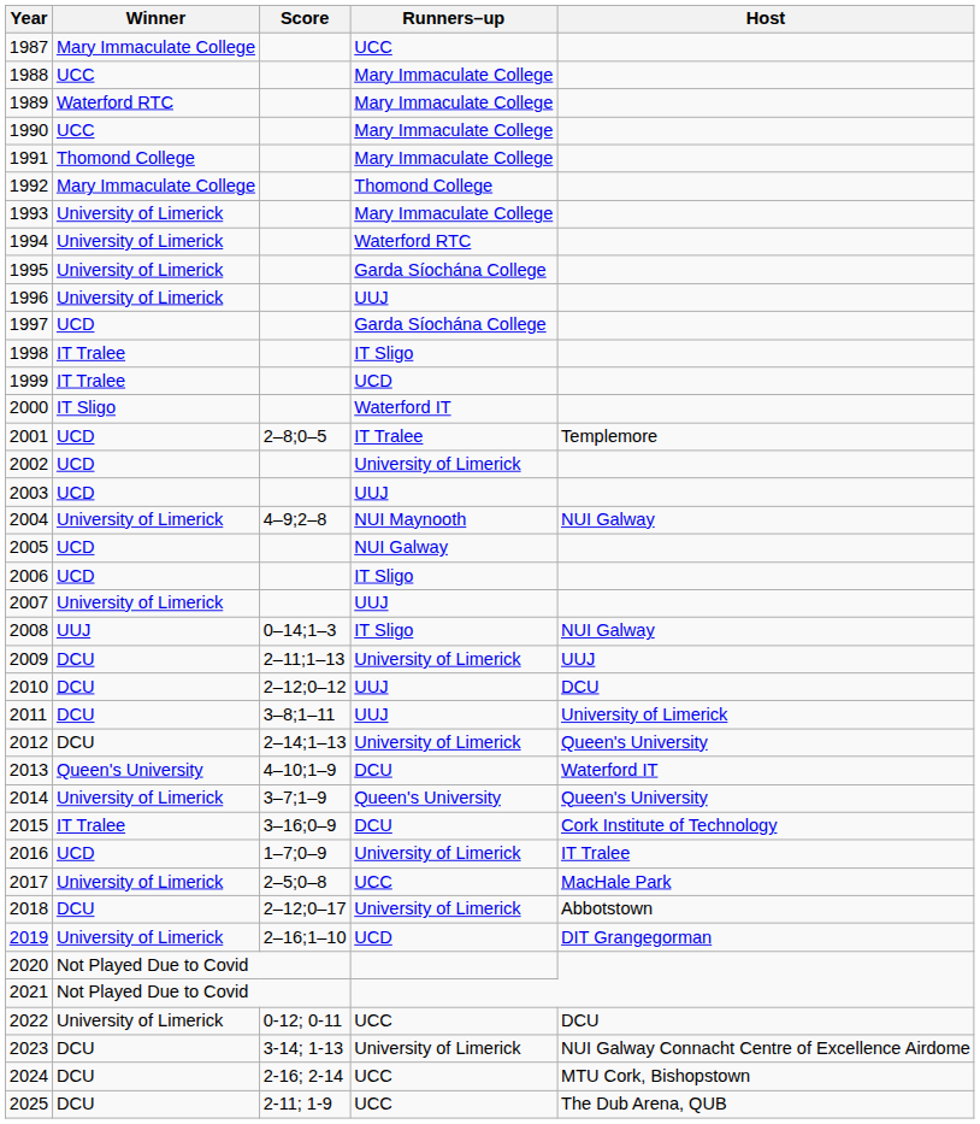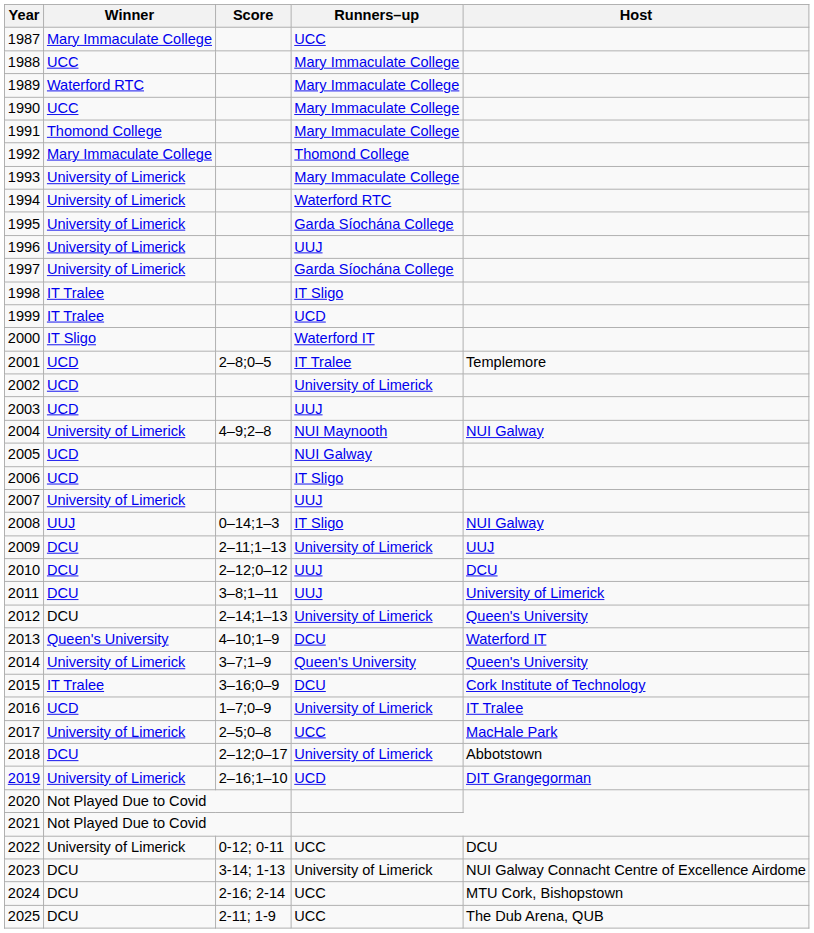 <table class="wikitable collapsible">
 <tr>
 <th>Year</th>
 <th>Winner</th>
 <th>Score</th>
 <th>Runners–up</th>
 <th>Host</th>
 </tr>
 <tr>
 <td>1987</td>
 <td><a href='#'>Mary Immaculate College</a></td>
 <td></td>
 <td><a href='#'>UCC</a></td>
 <td></td>
 </tr>
 <tr>
 <td>1988</td>
 <td><a href='#'>UCC</a></td>
 <td></td>
 <td><a href='#'>Mary Immaculate College</a></td>
 <td></td>
 </tr>
 <tr>
 <td>1989</td>
 <td><a href='#'>Waterford RTC</a></td>
 <td></td>
 <td><a href='#'>Mary Immaculate College</a></td>
 <td></td>
 </tr>
 <tr>
 <td>1990</td>
 <td><a href='#'>UCC</a></td>
 <td></td>
 <td><a href='#'>Mary Immaculate College</a></td>
 <td></td>
 </tr>
 <tr>
 <td>1991</td>
 <td><a href='#'>Thomond College</a></td>
 <td></td>
 <td><a href='#'>Mary Immaculate College</a></td>
 <td></td>
 </tr>
 <tr>
 <td>1992</td>
 <td><a href='#'>Mary Immaculate College</a></td>
 <td></td>
 <td><a href='#'>Thomond College</a></td>
 <td></td>
 </tr>
 <tr>
 <td>1993</td>
 <td><a href='#'>University of Limerick</a></td>
 <td></td>
 <td><a href='#'>Mary Immaculate College</a></td>
 <td></td>
 </tr>
 <tr>
 <td>1994</td>
 <td><a href='#'>University of Limerick</a></td>
 <td></td>
 <td><a href='#'>Waterford RTC</a></td>
 <td></td>
 </tr>
 <tr>
 <td>1995</td>
 <td><a href='#'>University of Limerick</a></td>
 <td></td>
 <td><a href='#'>Garda Síochána College</a></td>
 <td></td>
 </tr>
 <tr>
 <td>1996</td>
 <td><a href='#'>University of Limerick</a></td>
 <td></td>
 <td><a href='#'>UUJ</a></td>
 <td></td>
 </tr>
 <tr>
 <td>1997</td>
-<td><a href='#'>UCD</a></td>
+<td><a href='#'>University of Limerick</a></td>
 <td></td>
 <td><a href='#'>Garda Síochána College</a></td>
 <td></td>
 </tr>
 <tr>
 <td>1998</td>
 <td><a href='#'>IT Tralee</a></td>
 <td></td>
 <td><a href='#'>IT Sligo</a></td>
 <td></td>
 </tr>
 <tr>
 <td>1999</td>
 <td><a href='#'>IT Tralee</a></td>
 <td></td>
 <td><a href='#'>UCD</a></td>
 <td></td>
 </tr>
 <tr>
 <td>2000</td>
 <td><a href='#'>IT Sligo</a></td>
 <td></td>
 <td><a href='#'>Waterford IT</a></td>
 <td></td>
 </tr>
 <tr>
 <td>2001 </td>
 <td><a href='#'>UCD</a></td>
 <td>2–8;0–5</td>
 <td><a href='#'>IT Tralee</a></td>
 <td>Templemore</td>
 </tr>
 <tr>
 <td>2002</td>
 <td><a href='#'>UCD</a></td>
 <td></td>
 <td><a href='#'>University of Limerick</a></td>
 <td></td>
 </tr>
 <tr>
 <td>2003</td>
 <td><a href='#'>UCD</a></td>
 <td></td>
 <td><a href='#'>UUJ</a></td>
 <td></td>
 </tr>
 <tr>
 <td>2004 </td>
 <td><a href='#'>University of Limerick</a></td>
 <td>4–9;2–8</td>
 <td><a href='#'>NUI Maynooth</a></td>
 <td><a href='#'>NUI Galway</a></td>
 </tr>
 <tr>
 <td>2005</td>
 <td><a href='#'>UCD</a></td>
 <td></td>
 <td><a href='#'>NUI Galway</a></td>
 <td></td>
 </tr>
 <tr>
 <td>2006</td>
 <td><a href='#'>UCD</a></td>
 <td></td>
 <td><a href='#'>IT Sligo</a></td>
 <td></td>
 </tr>
 <tr>
 <td>2007</td>
 <td><a href='#'>University of Limerick</a></td>
 <td></td>
 <td><a href='#'>UUJ</a></td>
 <td></td>
 </tr>
 <tr>
 <td>2008 </td>
 <td><a href='#'>UUJ</a></td>
 <td>0–14;1–3</td>
 <td><a href='#'>IT Sligo</a></td>
 <td><a href='#'>NUI Galway</a></td>
 </tr>
 <tr>
 <td>2009 </td>
 <td><a href='#'>DCU</a></td>
 <td>2–11;1–13</td>
 <td><a href='#'>University of Limerick</a></td>
 <td><a href='#'>UUJ</a></td>
 </tr>
 <tr>
 <td>2010 </td>
 <td><a href='#'>DCU</a></td>
 <td>2–12;0–12</td>
 <td><a href='#'>UUJ</a></td>
 <td><a href='#'>DCU</a></td>
 </tr>
 <tr>
 <td>2011 </td>
 <td><a href='#'>DCU</a></td>
 <td>3–8;1–11</td>
 <td><a href='#'>UUJ</a></td>
 <td><a href='#'>University of Limerick</a></td>
 </tr>
 <tr>
 <td>2012 </td>
 <td>DCU</td>
 <td>2–14;1–13</td>
 <td><a href='#'>University of Limerick</a></td>
 <td><a href='#'>Queen's University</a></td>
 </tr>
 <tr>
 <td>2013 </td>
 <td><a href='#'>Queen's University</a></td>
 <td>4–10;1–9</td>
 <td><a href='#'>DCU</a></td>
 <td><a href='#'>Waterford IT</a></td>
 </tr>
 <tr>
 <td>2014 </td>
 <td><a href='#'>University of Limerick</a></td>
 <td>3–7;1–9</td>
 <td><a href='#'>Queen's University</a></td>
 <td><a href='#'>Queen's University</a></td>
 </tr>
 <tr>
 <td>2015 </td>
 <td><a href='#'>IT Tralee</a></td>
 <td>3–16;0–9</td>
 <td><a href='#'>DCU</a></td>
 <td><a href='#'>Cork Institute of Technology</a></td>
 </tr>
 <tr>
 <td>2016 </td>
 <td><a href='#'>UCD</a></td>
 <td>1–7;0–9</td>
 <td><a href='#'>University of Limerick</a></td>
 <td><a href='#'>IT Tralee</a></td>
 </tr>
 <tr>
 <td>2017 </td>
 <td><a href='#'>University of Limerick</a></td>
 <td>2–5;0–8</td>
 <td><a href='#'>UCC</a></td>
 <td><a href='#'>MacHale Park</a></td>
 </tr>
 <tr>
 <td>2018 </td>
 <td><a href='#'>DCU</a></td>
 <td>2–12;0–17</td>
 <td><a href='#'>University of Limerick</a></td>
 <td>Abbotstown</td>
 </tr>
 <tr>
 <td><a href='#'>2019</a></td>
 <td><a href='#'>University of Limerick</a></td>
 <td>2–16;1–10</td>
 <td><a href='#'>UCD</a></td>
 <td><a href='#'>DIT Grangegorman</a></td>
 </tr>
 <tr>
 <td>2020</td>
 <td colspan="2">Not Played Due to Covid</td>
 <td></td>
 </tr>
 <tr>
 <td>2021</td>
 <td colspan="2">Not Played Due to Covid</td>
 </tr>
 <tr>
 <td>2022</td>
 <td>University of Limerick</td>
 <td>0-12; 0-11</td>
 <td>UCC</td>
 <td>DCU</td>
 </tr>
 <tr>
 <td>2023</td>
 <td>DCU</td>
 <td>3-14; 1-13</td>
 <td>University of Limerick</td>
 <td>NUI Galway Connacht Centre of Excellence Airdome</td>
 </tr>
 <tr>
 <td>2024</td>
 <td>DCU</td>
 <td>2-16; 2-14</td>
 <td>UCC</td>
 <td>MTU Cork, Bishopstown</td>
 </tr>
 <tr>
 <td>2025</td>
 <td>DCU</td>
 <td>2-11; 1-9</td>
 <td>UCC</td>
 <td>The Dub Arena, QUB</td>
 </tr>
 </table>
